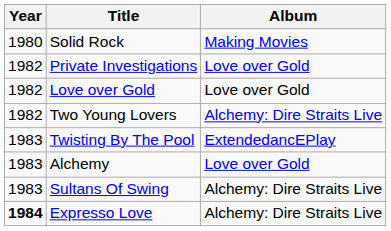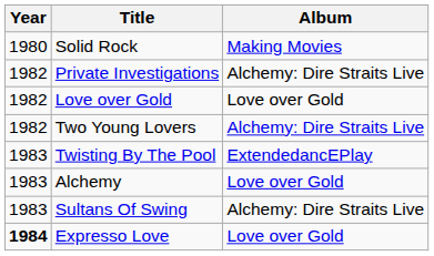 <table class="wikitable">
 <tr>
 <th>Year</th>
 <th>Title</th>
 <th>Album</th>
 </tr>
 <tr>
 <td>1980</td>
 <td>Solid Rock</td>
 <td><a href='#'>Making Movies</a></td>
 </tr>
 <tr>
 <td>1982</td>
 <td><a href='#'>Private Investigations</a></td>
-<td><a href='#'>Love over Gold</a></td>
+<td>Alchemy: Dire Straits Live</td>
 </tr>
 <tr>
 <td>1982</td>
 <td><a href='#'>Love over Gold</a></td>
 <td>Love over Gold</td>
 </tr>
 <tr>
 <td>1982</td>
 <td>Two Young Lovers</td>
 <td><a href='#'>Alchemy: Dire Straits Live</a></td>
 </tr>
 <tr>
 <td>1983</td>
 <td><a href='#'>Twisting By The Pool</a></td>
 <td><a href='#'>ExtendedancEPlay</a></td>
 </tr>
 <tr>
 <td>1983</td>
 <td>Alchemy</td>
 <td><a href='#'>Love over Gold</a></td>
 </tr>
 <tr>
 <td>1983</td>
 <td><a href='#'>Sultans Of Swing</a></td>
 <td>Alchemy: Dire Straits Live</td>
 </tr>
 <tr>
 <td><strong>1984</strong></td>
 <td><a href='#'>Expresso Love</a></td>
-<td>Alchemy: Dire Straits Live</td>
+<td><a href='#'>Love over Gold</a></td>
 </tr>
 </table>
